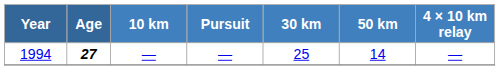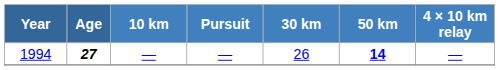 <table class="wikitable" style="font-size:95%; text-align:center; border:grey solid 1px; border-collapse:collapse; background:#ffffff;">
 <tr>
 <th style="background-color:#369; color:white; width:60px;"> Year </th>
 <th style="background-color:#369; color:white; width:40px;"> Age </th>
 <th style="background-color:#4180be; color:white; width:75px;"> 10 km </th>
 <th style="background-color:#4180be; color:white; width:75px;"> Pursuit </th>
 <th style="background-color:#4180be; color:white; width:75px;"> 30 km </th>
 <th style="background-color:#4180be; color:white; width:75px;"> 50 km </th>
 <th style="background-color:#4180be; color:white; width:75px;"> 4 × 10 km <br> relay </th>
 </tr>
 <tr>
 <td><a href='#'>1994</a></td>
 <td><strong><em>27</em></strong></td>
 <td><a href='#'>—</a></td>
 <td><a href='#'>—</a></td>
-<td><a href='#'>25</a></td>
-<td><a href='#'>14</a></td>
+<td><a href='#'>26</a></td>
+<td><strong><a href='#'>14</a></strong></td>
 <td><a href='#'>—</a></td>
 </tr>
 <tr>
 </tr>
 </table>
